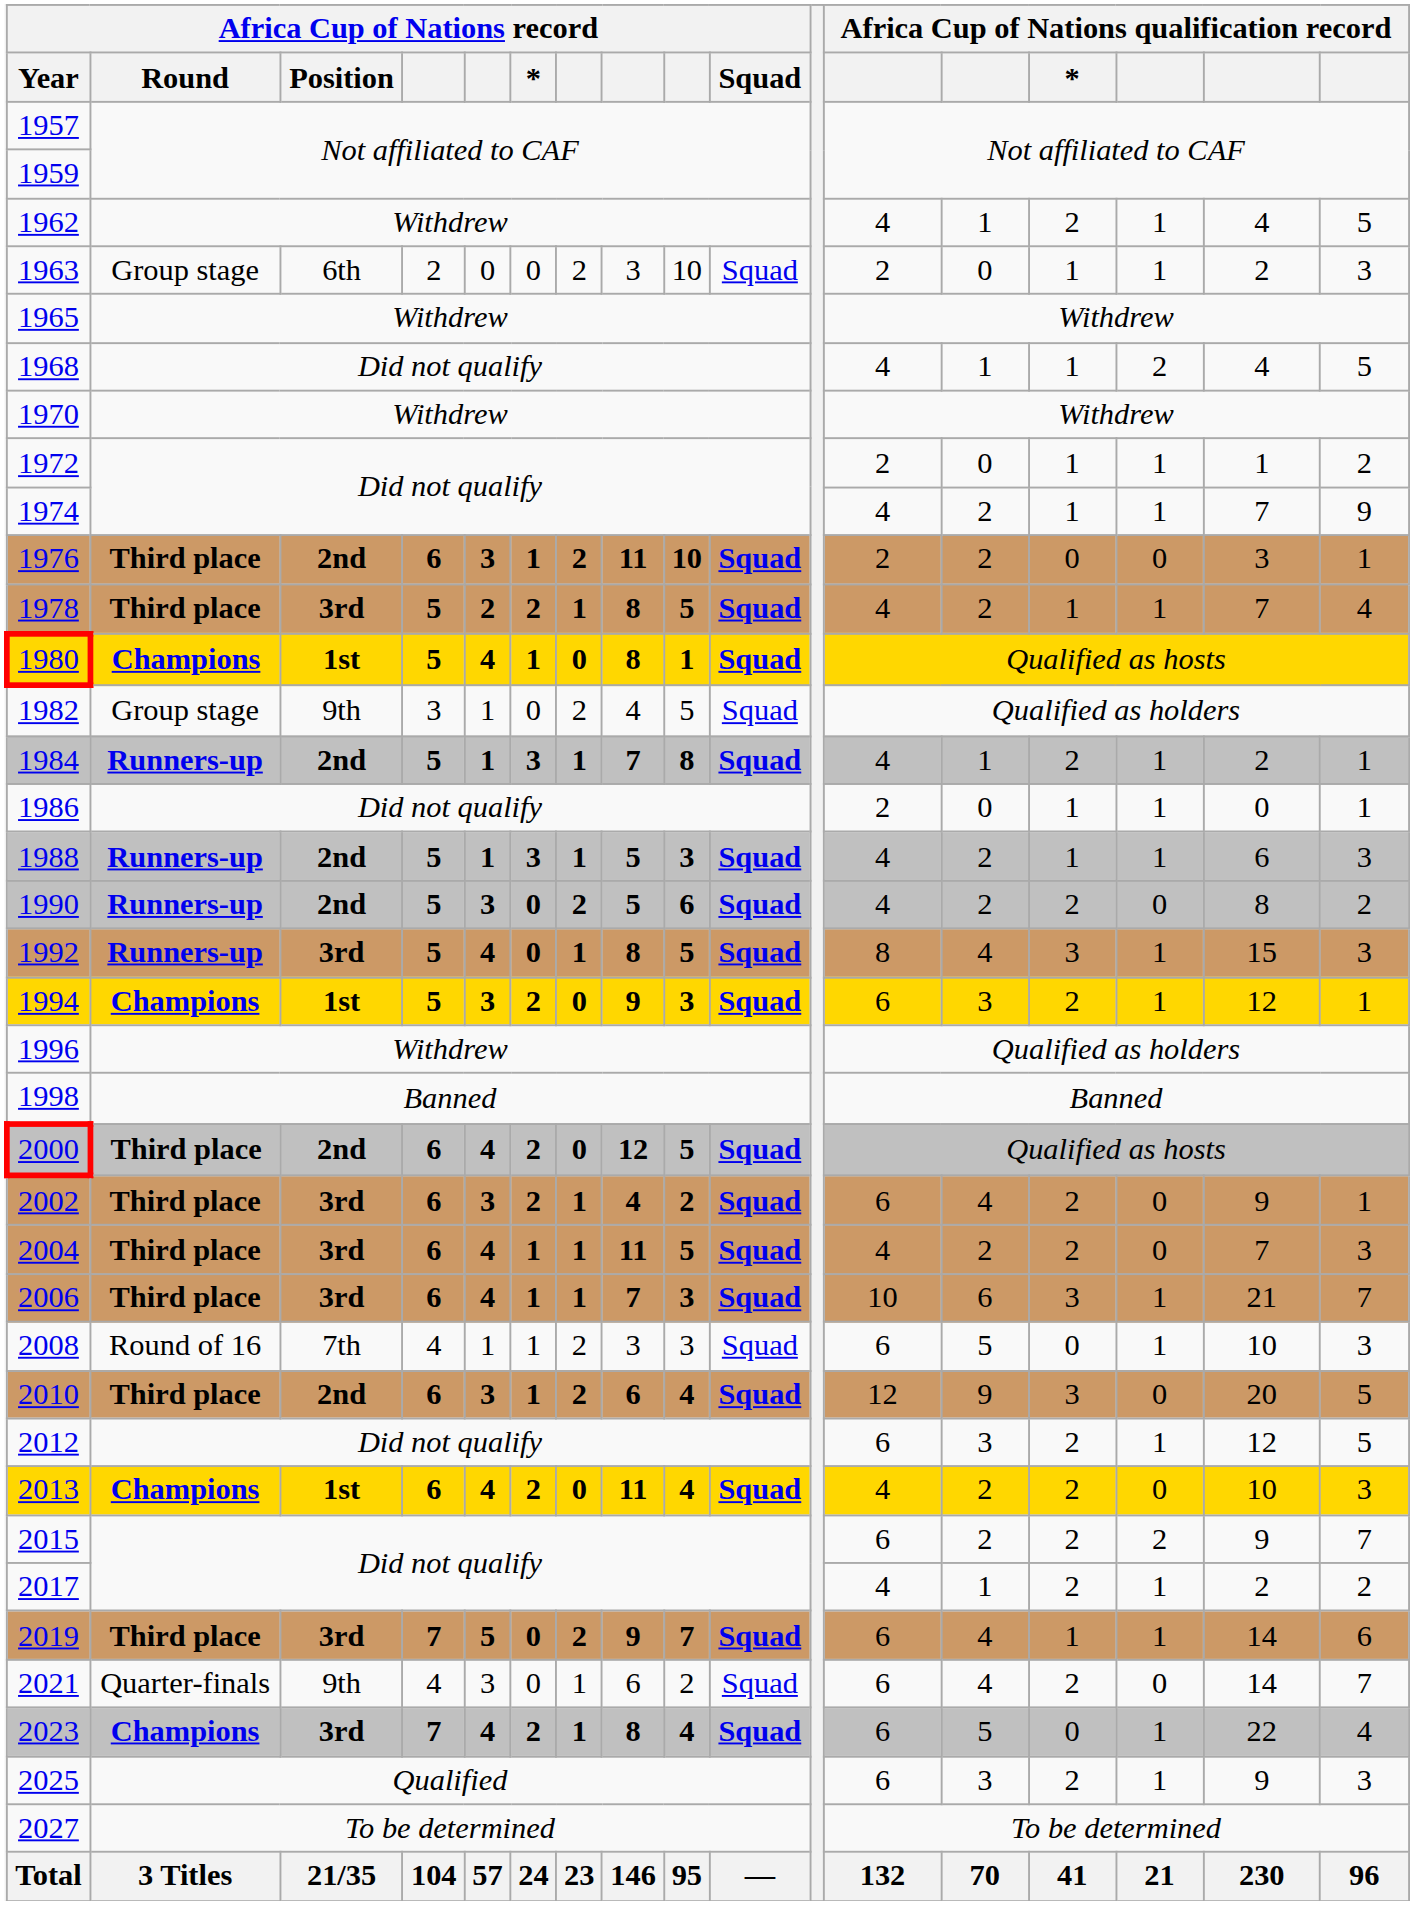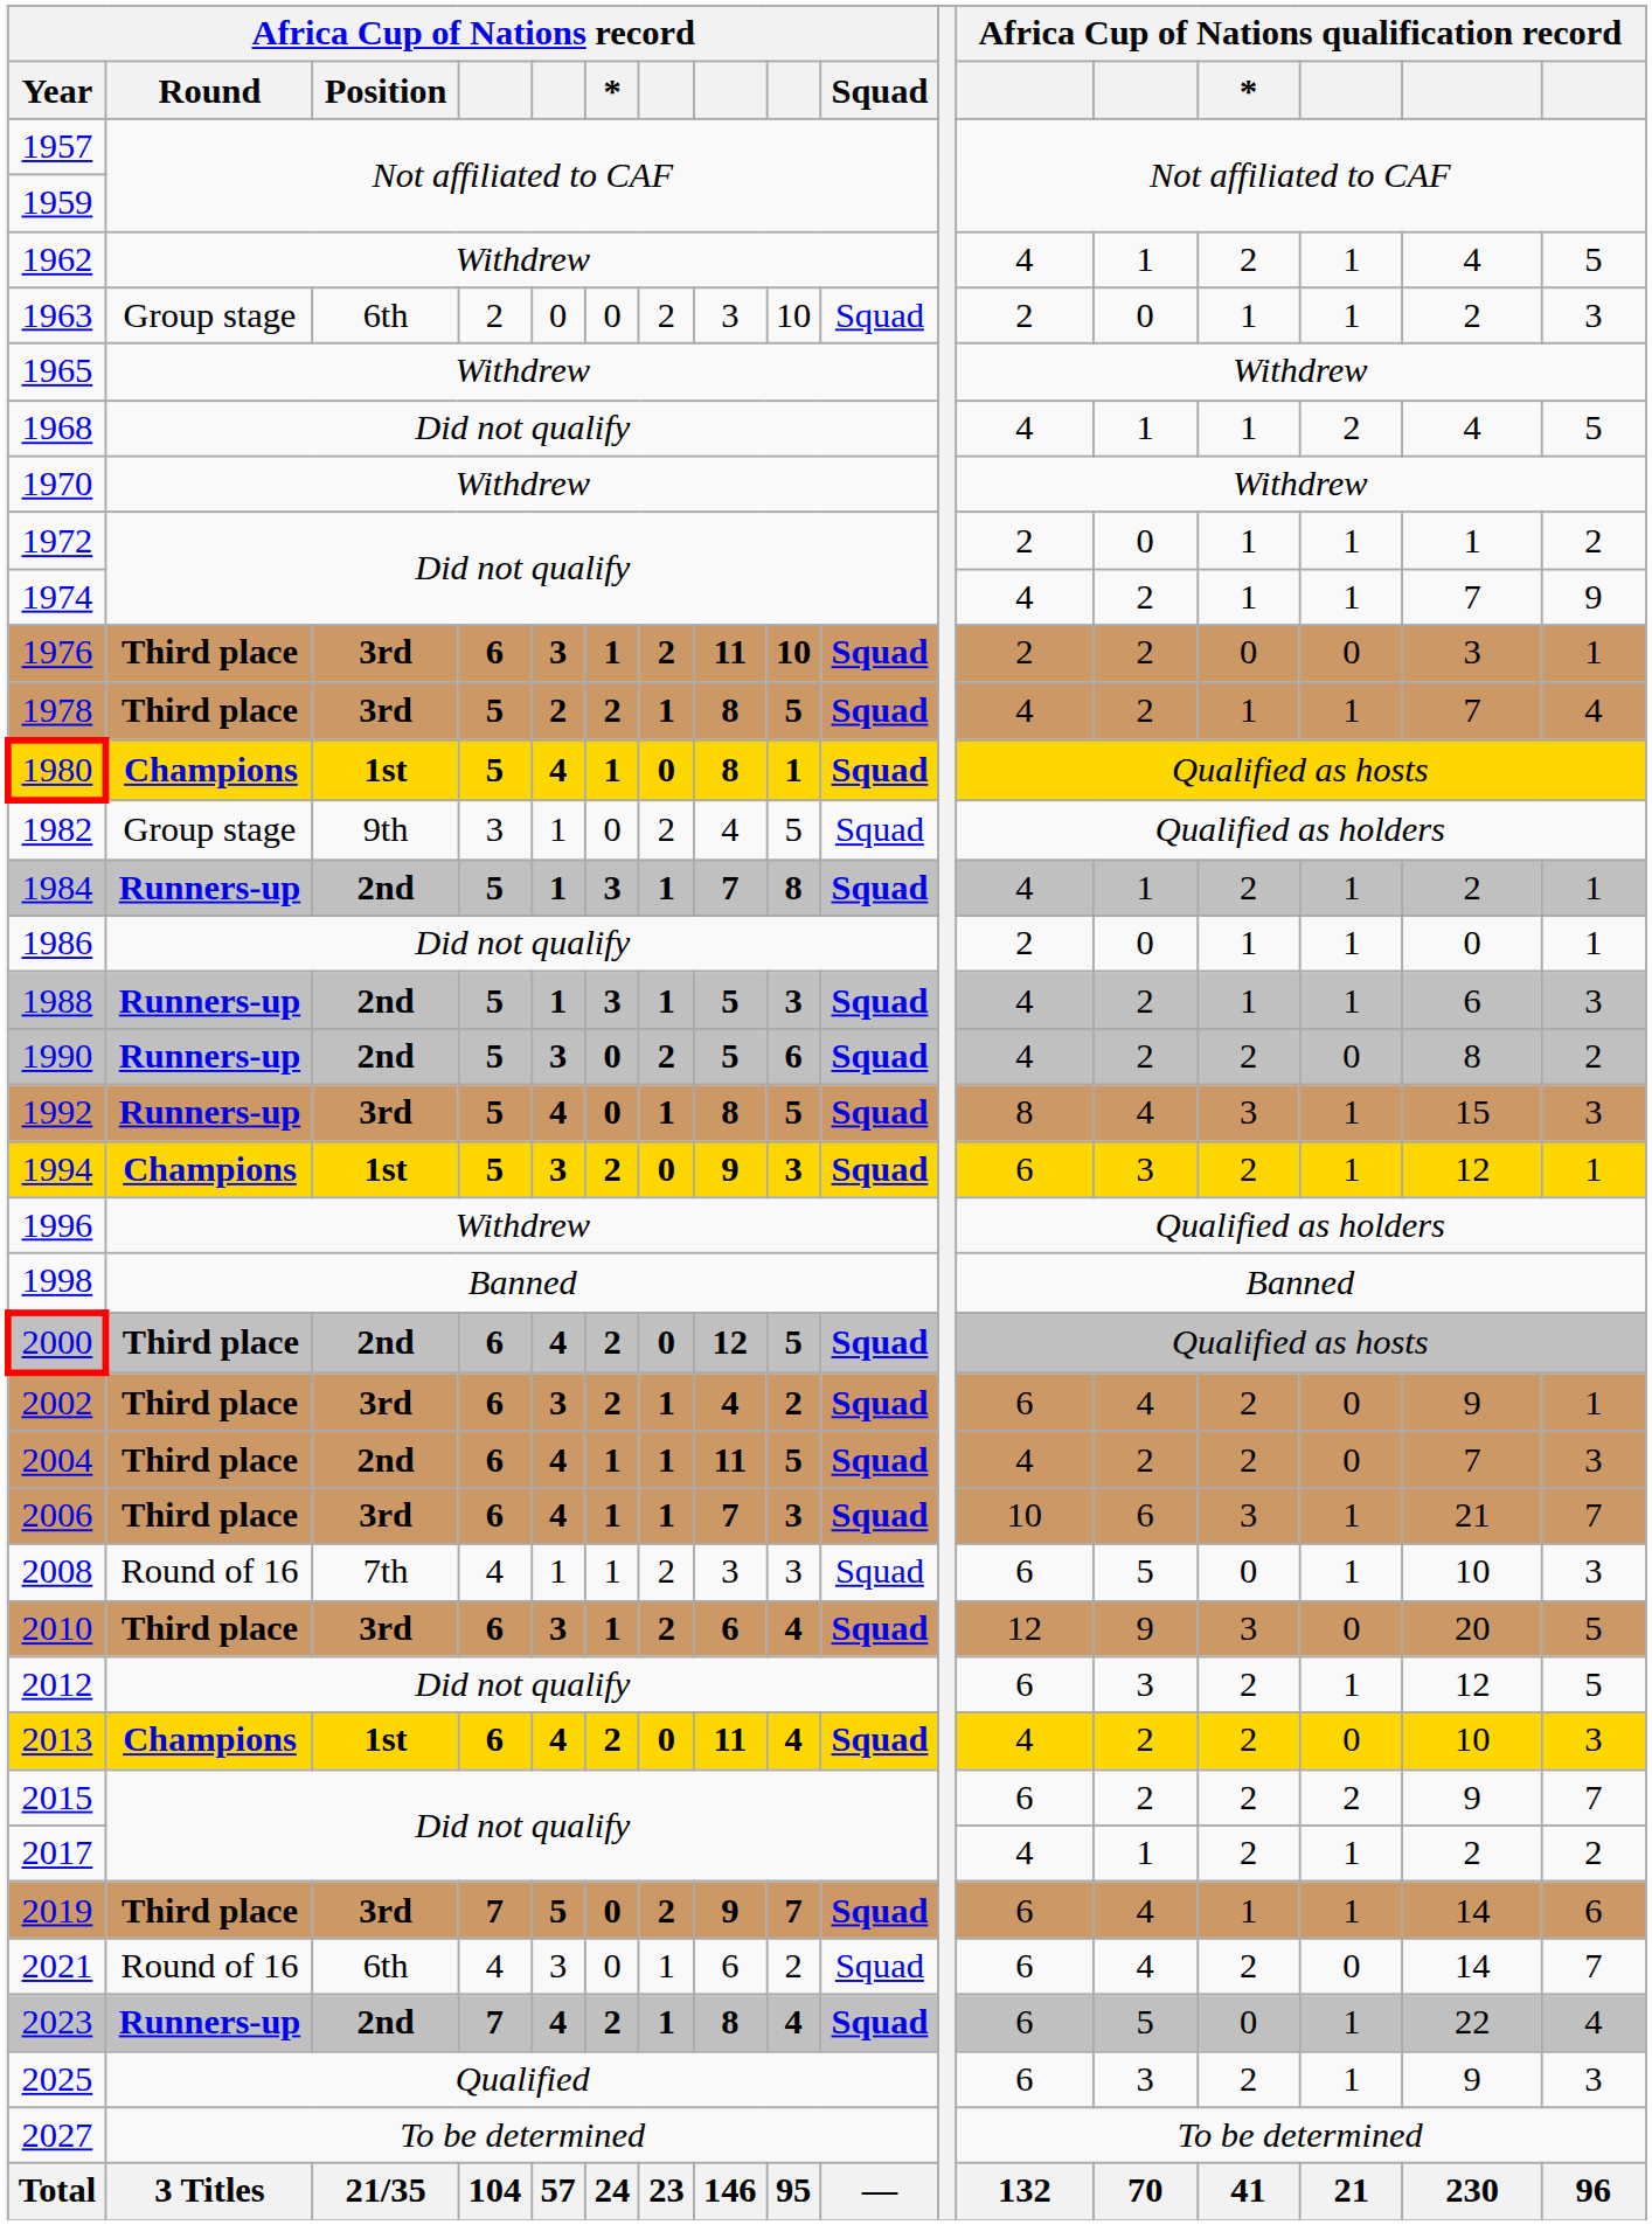 <table class="wikitable" style="text-align: center;">
 <tr>
 <th colspan=10><a href='#'>Africa Cup of Nations</a> record</th>
 <th style="width:1%;" rowspan="39"></th>
 <th colspan=6>Africa Cup of Nations qualification record</th>
 </tr>
 <tr>
 <th>Year</th>
 <th>Round</th>
 <th>Position</th>
 <th></th>
 <th></th>
 <th>*</th>
 <th></th>
 <th></th>
 <th></th>
 <th>Squad</th>
 <th></th>
 <th></th>
 <th>*</th>
 <th></th>
 <th></th>
 <th></th>
 </tr>
 <tr>
 <td> <a href='#'>1957</a></td>
 <td colspan="9" rowspan="2"><em>Not affiliated to CAF</em></td>
 <td colspan="6" rowspan="2"><em>Not affiliated to CAF</em></td>
 </tr>
 <tr>
 <td> <a href='#'>1959</a></td>
 </tr>
 <tr>
 <td> <a href='#'>1962</a></td>
 <td colspan="9"><em>Withdrew</em></td>
 <td>4</td>
 <td>1</td>
 <td>2</td>
 <td>1</td>
 <td>4</td>
 <td>5</td>
 </tr>
 <tr>
 <td> <a href='#'>1963</a></td>
 <td>Group stage</td>
 <td>6th</td>
 <td>2</td>
 <td>0</td>
 <td>0</td>
 <td>2</td>
 <td>3</td>
 <td>10</td>
 <td><a href='#'>Squad</a></td>
 <td>2</td>
 <td>0</td>
 <td>1</td>
 <td>1</td>
 <td>2</td>
 <td>3</td>
 </tr>
 <tr>
 <td> <a href='#'>1965</a></td>
 <td colspan="9"><em>Withdrew</em></td>
 <td colspan="6"><em>Withdrew</em></td>
 </tr>
 <tr>
 <td> <a href='#'>1968</a></td>
 <td colspan="9"><em>Did not qualify</em></td>
 <td>4</td>
 <td>1</td>
 <td>1</td>
 <td>2</td>
 <td>4</td>
 <td>5</td>
 </tr>
 <tr>
 <td> <a href='#'>1970</a></td>
 <td colspan="9"><em>Withdrew</em></td>
 <td colspan="6"><em>Withdrew</em></td>
 </tr>
 <tr>
 <td> <a href='#'>1972</a></td>
 <td colspan="9" rowspan="2"><em>Did not qualify</em></td>
 <td>2</td>
 <td>0</td>
 <td>1</td>
 <td>1</td>
 <td>1</td>
 <td>2</td>
 </tr>
 <tr>
 <td> <a href='#'>1974</a></td>
 <td>4</td>
 <td>2</td>
 <td>1</td>
 <td>1</td>
 <td>7</td>
 <td>9</td>
 </tr>
 <tr bgcolor="#cc9966">
 <td> <a href='#'>1976</a></td>
 <td><strong>Third place</strong></td>
-<td><strong>2nd</strong></td>
+<td><strong>3rd</strong></td>
 <td><strong>6</strong></td>
 <td><strong>3</strong></td>
 <td><strong>1</strong></td>
 <td><strong>2</strong></td>
 <td><strong>11</strong></td>
 <td><strong>10</strong></td>
 <td><strong><a href='#'>Squad</a></strong></td>
 <td>2</td>
 <td>2</td>
 <td>0</td>
 <td>0</td>
 <td>3</td>
 <td>1</td>
 </tr>
 <tr bgcolor="#cc9966">
 <td> <a href='#'>1978</a></td>
 <td><strong>Third place</strong></td>
 <td><strong>3rd</strong></td>
 <td><strong>5</strong></td>
 <td><strong>2</strong></td>
 <td><strong>2</strong></td>
 <td><strong>1</strong></td>
 <td><strong>8</strong></td>
 <td><strong>5</strong></td>
 <td><strong><a href='#'>Squad</a></strong></td>
 <td>4</td>
 <td>2</td>
 <td>1</td>
 <td>1</td>
 <td>7</td>
 <td>4</td>
 </tr>
 <tr bgcolor="gold">
 <td style="border: 3px solid red"> <a href='#'>1980</a></td>
 <td><strong><a href='#'>Champions</a></strong></td>
 <td><strong>1st</strong></td>
 <td><strong>5</strong></td>
 <td><strong>4</strong></td>
 <td><strong>1</strong></td>
 <td><strong>0</strong></td>
 <td><strong>8</strong></td>
 <td><strong>1</strong></td>
 <td><strong><a href='#'>Squad</a></strong></td>
 <td colspan="6"><em>Qualified as hosts</em></td>
 </tr>
 <tr>
 <td> <a href='#'>1982</a></td>
 <td>Group stage</td>
 <td>9th</td>
 <td>3</td>
 <td>1</td>
 <td>0</td>
 <td>2</td>
 <td>4</td>
 <td>5</td>
 <td><a href='#'>Squad</a></td>
 <td colspan="6"><em>Qualified as holders</em></td>
 </tr>
 <tr bgcolor="silver">
 <td> <a href='#'>1984</a></td>
 <td><strong><a href='#'>Runners-up</a></strong></td>
 <td><strong>2nd</strong></td>
 <td><strong>5</strong></td>
 <td><strong>1</strong></td>
 <td><strong>3</strong></td>
 <td><strong>1</strong></td>
 <td><strong>7</strong></td>
 <td><strong>8</strong></td>
 <td><strong><a href='#'>Squad</a></strong></td>
 <td>4</td>
 <td>1</td>
 <td>2</td>
 <td>1</td>
 <td>2</td>
 <td>1</td>
 </tr>
 <tr>
 <td> <a href='#'>1986</a></td>
 <td colspan="9"><em>Did not qualify</em></td>
 <td>2</td>
 <td>0</td>
 <td>1</td>
 <td>1</td>
 <td>0</td>
 <td>1</td>
 </tr>
 <tr bgcolor="silver">
 <td> <a href='#'>1988</a></td>
 <td><strong><a href='#'>Runners-up</a></strong></td>
 <td><strong>2nd</strong></td>
 <td><strong>5</strong></td>
 <td><strong>1</strong></td>
 <td><strong>3</strong></td>
 <td><strong>1</strong></td>
 <td><strong>5</strong></td>
 <td><strong>3</strong></td>
 <td><strong><a href='#'>Squad</a></strong></td>
 <td>4</td>
 <td>2</td>
 <td>1</td>
 <td>1</td>
 <td>6</td>
 <td>3</td>
 </tr>
 <tr bgcolor="silver">
 <td> <a href='#'>1990</a></td>
 <td><strong><a href='#'>Runners-up</a></strong></td>
 <td><strong>2nd</strong></td>
 <td><strong>5</strong></td>
 <td><strong>3</strong></td>
 <td><strong>0</strong></td>
 <td><strong>2</strong></td>
 <td><strong>5</strong></td>
 <td><strong>6</strong></td>
 <td><strong><a href='#'>Squad</a></strong></td>
 <td>4</td>
 <td>2</td>
 <td>2</td>
 <td>0</td>
 <td>8</td>
 <td>2</td>
 </tr>
 <tr bgcolor="#cc9966">
 <td> <a href='#'>1992</a></td>
 <td><strong><a href='#'>Runners-up</a></strong></td>
 <td><strong>3rd</strong></td>
 <td><strong>5</strong></td>
 <td><strong>4</strong></td>
 <td><strong>0</strong></td>
 <td><strong>1</strong></td>
 <td><strong>8</strong></td>
 <td><strong>5</strong></td>
 <td><strong><a href='#'>Squad</a></strong></td>
 <td>8</td>
 <td>4</td>
 <td>3</td>
 <td>1</td>
 <td>15</td>
 <td>3</td>
 </tr>
 <tr bgcolor="gold">
 <td> <a href='#'>1994</a></td>
 <td><strong><a href='#'>Champions</a></strong></td>
 <td><strong>1st</strong></td>
 <td><strong>5</strong></td>
 <td><strong>3</strong></td>
 <td><strong>2</strong></td>
 <td><strong>0</strong></td>
 <td><strong>9</strong></td>
 <td><strong>3</strong></td>
 <td><strong><a href='#'>Squad</a></strong></td>
 <td>6</td>
 <td>3</td>
 <td>2</td>
 <td>1</td>
 <td>12</td>
 <td>1</td>
 </tr>
 <tr>
 <td> <a href='#'>1996</a></td>
 <td colspan="9"><em>Withdrew</em></td>
 <td colspan="6"><em>Qualified as holders</em></td>
 </tr>
 <tr>
 <td> <a href='#'>1998</a></td>
 <td colspan="9"><em>Banned</em></td>
 <td colspan="6"><em>Banned</em></td>
 </tr>
 <tr bgcolor="silver">
 <td style="border: 3px solid red">  <a href='#'>2000</a></td>
 <td><strong>Third place</strong></td>
 <td><strong>2nd</strong></td>
 <td><strong>6</strong></td>
 <td><strong>4</strong></td>
 <td><strong>2</strong></td>
 <td><strong>0</strong></td>
 <td><strong>12</strong></td>
 <td><strong>5</strong></td>
 <td><strong><a href='#'>Squad</a></strong></td>
 <td colspan="6"><em>Qualified as hosts</em></td>
 </tr>
 <tr bgcolor="#cc9966">
 <td> <a href='#'>2002</a></td>
 <td><strong>Third place</strong></td>
 <td><strong>3rd</strong></td>
 <td><strong>6</strong></td>
 <td><strong>3</strong></td>
 <td><strong>2</strong></td>
 <td><strong>1</strong></td>
 <td><strong>4</strong></td>
 <td><strong>2</strong></td>
 <td><strong><a href='#'>Squad</a></strong></td>
 <td>6</td>
 <td>4</td>
 <td>2</td>
 <td>0</td>
 <td>9</td>
 <td>1</td>
 </tr>
 <tr bgcolor="#cc9966">
 <td> <a href='#'>2004</a></td>
 <td><strong>Third place</strong></td>
-<td><strong>3rd</strong></td>
+<td><strong>2nd</strong></td>
 <td><strong>6</strong></td>
 <td><strong>4</strong></td>
 <td><strong>1</strong></td>
 <td><strong>1</strong></td>
 <td><strong>11</strong></td>
 <td><strong>5</strong></td>
 <td><strong><a href='#'>Squad</a></strong></td>
 <td>4</td>
 <td>2</td>
 <td>2</td>
 <td>0</td>
 <td>7</td>
 <td>3</td>
 </tr>
 <tr bgcolor="#cc9966">
 <td> <a href='#'>2006</a></td>
 <td><strong>Third place</strong></td>
 <td><strong>3rd</strong></td>
 <td><strong>6</strong></td>
 <td><strong>4</strong></td>
 <td><strong>1</strong></td>
 <td><strong>1</strong></td>
 <td><strong>7</strong></td>
 <td><strong>3</strong></td>
 <td><strong><a href='#'>Squad</a></strong></td>
 <td>10</td>
 <td>6</td>
 <td>3</td>
 <td>1</td>
 <td>21</td>
 <td>7</td>
 </tr>
 <tr>
 <td> <a href='#'>2008</a></td>
 <td>Round of 16</td>
 <td>7th</td>
 <td>4</td>
 <td>1</td>
 <td>1</td>
 <td>2</td>
 <td>3</td>
 <td>3</td>
 <td><a href='#'>Squad</a></td>
 <td>6</td>
 <td>5</td>
 <td>0</td>
 <td>1</td>
 <td>10</td>
 <td>3</td>
 </tr>
 <tr bgcolor="#cc9966">
 <td> <a href='#'>2010</a></td>
 <td><strong>Third place</strong></td>
-<td><strong>2nd</strong></td>
+<td><strong>3rd</strong></td>
 <td><strong>6</strong></td>
 <td><strong>3</strong></td>
 <td><strong>1</strong></td>
 <td><strong>2</strong></td>
 <td><strong>6</strong></td>
 <td><strong>4</strong></td>
 <td><strong><a href='#'>Squad</a></strong></td>
 <td>12</td>
 <td>9</td>
 <td>3</td>
 <td>0</td>
 <td>20</td>
 <td>5</td>
 </tr>
 <tr>
 <td>  <a href='#'>2012</a></td>
 <td colspan="9"><em>Did not qualify</em></td>
 <td>6</td>
 <td>3</td>
 <td>2</td>
 <td>1</td>
 <td>12</td>
 <td>5</td>
 </tr>
 <tr bgcolor="gold">
 <td> <a href='#'>2013</a></td>
 <td><strong><a href='#'>Champions</a></strong></td>
 <td><strong>1st</strong></td>
 <td><strong>6</strong></td>
 <td><strong>4</strong></td>
 <td><strong>2</strong></td>
 <td><strong>0</strong></td>
 <td><strong>11</strong></td>
 <td><strong>4</strong></td>
 <td><strong><a href='#'>Squad</a></strong></td>
 <td>4</td>
 <td>2</td>
 <td>2</td>
 <td>0</td>
 <td>10</td>
 <td>3</td>
 </tr>
 <tr>
 <td>  <a href='#'>2015</a></td>
 <td colspan="9" rowspan="2"><em>Did not qualify</em></td>
 <td>6</td>
 <td>2</td>
 <td>2</td>
 <td>2</td>
 <td>9</td>
 <td>7</td>
 </tr>
 <tr>
 <td> <a href='#'>2017</a></td>
 <td>4</td>
 <td>1</td>
 <td>2</td>
 <td>1</td>
 <td>2</td>
 <td>2</td>
 </tr>
 <tr bgcolor="#cc9966">
 <td> <a href='#'>2019</a></td>
 <td><strong>Third place</strong></td>
 <td><strong>3rd</strong></td>
 <td><strong>7</strong></td>
 <td><strong>5</strong></td>
 <td><strong>0</strong></td>
 <td><strong>2</strong></td>
 <td><strong>9</strong></td>
 <td><strong>7</strong></td>
 <td><strong><a href='#'>Squad</a></strong></td>
 <td>6</td>
 <td>4</td>
 <td>1</td>
 <td>1</td>
 <td>14</td>
 <td>6</td>
 </tr>
 <tr>
 <td> <a href='#'>2021</a></td>
-<td>Quarter-finals</td>
-<td>9th</td>
+<td>Round of 16</td>
+<td>6th</td>
 <td>4</td>
 <td>3</td>
 <td>0</td>
 <td>1</td>
 <td>6</td>
 <td>2</td>
 <td><a href='#'>Squad</a></td>
 <td>6</td>
 <td>4</td>
 <td>2</td>
 <td>0</td>
 <td>14</td>
 <td>7</td>
 </tr>
 <tr bgcolor="silver">
 <td> <a href='#'>2023</a></td>
-<td><strong><a href='#'>Champions</a></strong></td>
-<td><strong>3rd</strong></td>
+<td><strong><a href='#'>Runners-up</a></strong></td>
+<td><strong>2nd</strong></td>
 <td><strong>7</strong></td>
 <td><strong>4</strong></td>
 <td><strong>2</strong></td>
 <td><strong>1</strong></td>
 <td><strong>8</strong></td>
 <td><strong>4</strong></td>
 <td><strong><a href='#'>Squad</a></strong></td>
 <td>6</td>
 <td>5</td>
 <td>0</td>
 <td>1</td>
 <td>22</td>
 <td>4</td>
 </tr>
 <tr>
 <td> <a href='#'>2025</a></td>
 <td colspan=9><em>Qualified</em></td>
 <td>6</td>
 <td>3</td>
 <td>2</td>
 <td>1</td>
 <td>9</td>
 <td>3</td>
 </tr>
 <tr>
 <td>   <a href='#'>2027</a></td>
 <td colspan=9><em>To be determined</em></td>
 <td colspan=8><em>To be determined</em></td>
 </tr>
 <tr>
 <th>Total</th>
 <th>3 Titles</th>
 <th>21/35</th>
 <th>104</th>
 <th>57</th>
 <th>24</th>
 <th>23</th>
 <th>146</th>
 <th>95</th>
 <th>—</th>
 <th>132</th>
 <th>70</th>
 <th>41</th>
 <th>21</th>
 <th>230</th>
 <th>96</th>
 </tr>
 </table>
